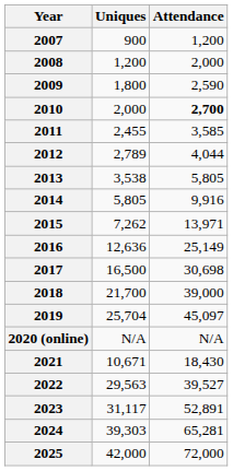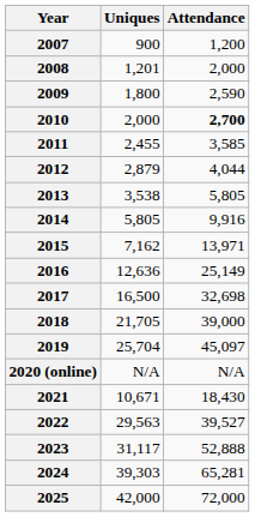 <table class="wikitable sortable" style="text-align:right;">
 <tr>
 <th>Year</th>
 <th>Uniques</th>
 <th>Attendance</th>
 </tr>
 <tr>
 <th>2007</th>
 <td>900</td>
 <td>1,200</td>
 </tr>
 <tr>
 <th>2008</th>
-<td>1,200</td>
+<td>1,201</td>
 <td>2,000</td>
 </tr>
 <tr>
 <th>2009</th>
 <td>1,800</td>
 <td>2,590</td>
 </tr>
 <tr>
 <th>2010</th>
 <td>2,000</td>
 <td><strong>2,700</strong></td>
 </tr>
 <tr>
 <th>2011</th>
 <td>2,455</td>
 <td>3,585</td>
 </tr>
 <tr>
 <th>2012</th>
-<td>2,789</td>
+<td>2,879</td>
 <td>4,044</td>
 </tr>
 <tr>
 <th>2013</th>
 <td>3,538</td>
 <td>5,805</td>
 </tr>
 <tr>
 <th>2014</th>
 <td>5,805</td>
 <td>9,916</td>
 </tr>
 <tr>
 <th>2015</th>
-<td>7,262</td>
+<td>7,162</td>
 <td>13,971</td>
 </tr>
 <tr>
 <th>2016</th>
 <td>12,636</td>
 <td>25,149</td>
 </tr>
 <tr>
 <th>2017</th>
 <td>16,500</td>
-<td>30,698</td>
+<td>32,698</td>
 </tr>
 <tr>
 <th>2018</th>
-<td>21,700</td>
+<td>21,705</td>
 <td>39,000</td>
 </tr>
 <tr>
 <th>2019</th>
 <td>25,704</td>
 <td>45,097</td>
 </tr>
 <tr>
 <th>2020 (online)</th>
 <td>N/A</td>
 <td>N/A</td>
 </tr>
 <tr>
 <th>2021</th>
 <td>10,671</td>
 <td>18,430</td>
 </tr>
 <tr>
 <th>2022</th>
 <td>29,563</td>
 <td>39,527</td>
 </tr>
 <tr>
 <th>2023</th>
 <td>31,117</td>
-<td>52,891</td>
+<td>52,888</td>
 </tr>
 <tr>
 <th>2024</th>
 <td>39,303</td>
 <td>65,281</td>
 </tr>
 <tr>
 <th>2025</th>
 <td>42,000</td>
 <td>72,000</td>
 </tr>
 </table>
